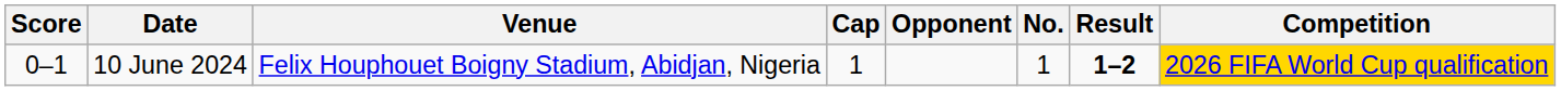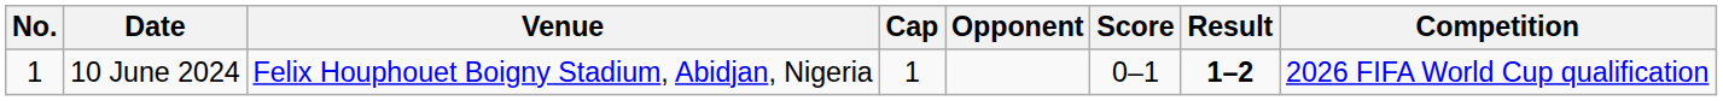 <table class="wikitable sortable">
 <tr>
-<th scope="col">Score</th>
+<th scope="col">No.</th>
 <th scope="col">Date</th>
 <th scope="col">Venue</th>
 <th scope="col">Cap</th>
 <th scope="col">Opponent</th>
-<th scope="col">No.</th>
+<th scope="col">Score</th>
 <th scope="col">Result</th>
 <th scope="col">Competition</th>
 </tr>
 <tr>
-<td align="center">0–1</td>
+<td align="center">1</td>
 <td>10 June 2024</td>
 <td><a href='#'>Felix Houphouet Boigny Stadium</a>, <a href='#'>Abidjan</a>, Nigeria</td>
 <td align="center">1</td>
 <td></td>
-<td align="center">1</td>
+<td align="center">0–1</td>
 <td align="center"><strong>1–2</strong></td>
-<td style="background: gold;"><a href='#'>2026 FIFA World Cup qualification</a></td>
+<td><a href='#'>2026 FIFA World Cup qualification</a></td>
 </tr>
 </table>
